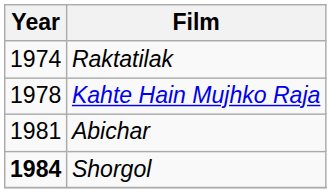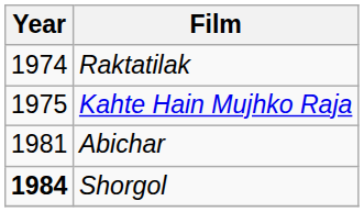 <table class="wikitable sortable">
 <tr>
 <th>Year</th>
 <th>Film</th>
 </tr>
 <tr>
 <td>1974</td>
 <td><em>Raktatilak</em></td>
 </tr>
 <tr>
-<td>1978</td>
+<td>1975</td>
 <td><em><a href='#'>Kahte Hain Mujhko Raja</a></em></td>
 </tr>
 <tr>
 <td>1981</td>
 <td><em>Abichar</em></td>
 </tr>
 <tr>
 <td><strong>1984</strong></td>
 <td><em>Shorgol</em></td>
 </tr>
 <tr>
 </tr>
 </table>
